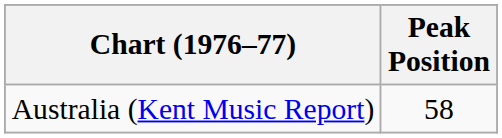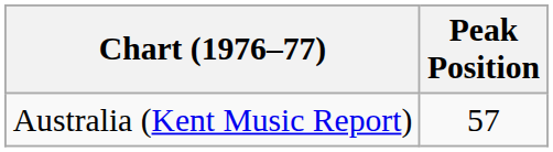 <table class="wikitable">
 <tr>
 <th scope="col">Chart (1976–77)</th>
 <th scope="col">Peak<br>Position</th>
 </tr>
 <tr>
 <td>Australia (<a href='#'>Kent Music Report</a>)</td>
-<td style="text-align:center;">58</td>
+<td style="text-align:center;">57</td>
 </tr>
 </table>
